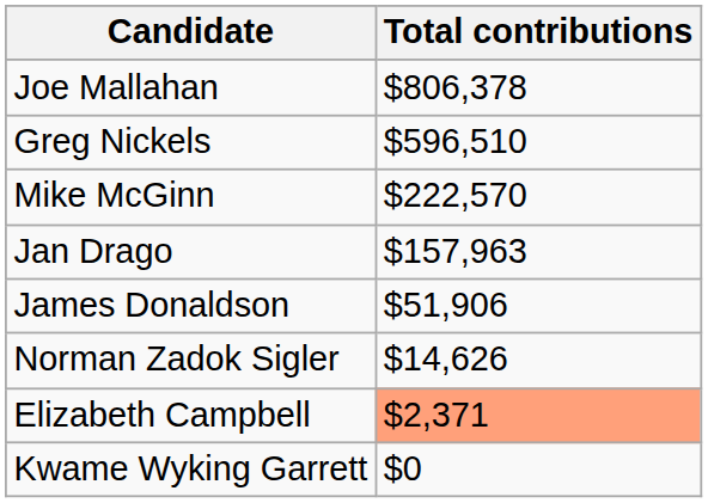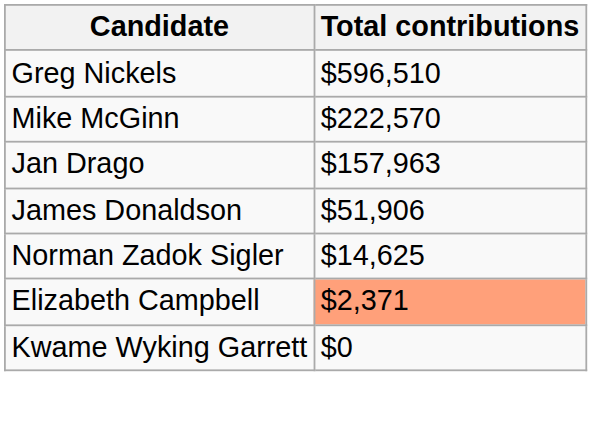 <table class="wikitable">
 <tr>
 <th>Candidate</th>
 <th>Total contributions</th>
-</tr>
-<tr>
-<td>Joe Mallahan</td>
-<td>$806,378</td>
 </tr>
 <tr>
 <td>Greg Nickels</td>
 <td>$596,510</td>
 </tr>
 <tr>
 <td>Mike McGinn</td>
 <td>$222,570</td>
 </tr>
 <tr>
 <td>Jan Drago</td>
 <td>$157,963</td>
 </tr>
 <tr>
 <td>James Donaldson</td>
 <td>$51,906</td>
 </tr>
 <tr>
 <td>Norman Zadok Sigler</td>
-<td>$14,626</td>
+<td>$14,625</td>
 </tr>
 <tr>
 <td>Elizabeth Campbell</td>
 <td style="background: lightsalmon;">$2,371</td>
 </tr>
 <tr>
 <td>Kwame Wyking Garrett</td>
 <td>$0</td>
 </tr>
 </table>
